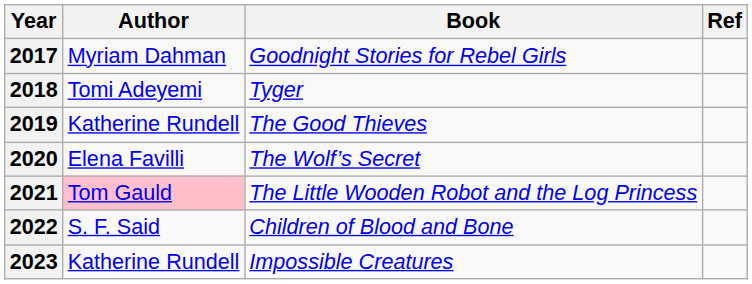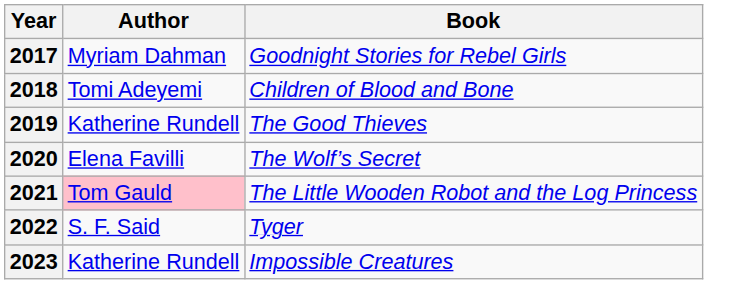 <table class="wikitable">
 <tr>
 <th>Year</th>
 <th>Author</th>
 <th>Book</th>
-<th>Ref</th>
 </tr>
 <tr>
 <th>2017</th>
 <td><a href='#'>Myriam Dahman</a></td>
 <td><em><a href='#'>Goodnight Stories for Rebel Girls</a></em></td>
-<td></td>
 </tr>
 <tr>
 <th>2018</th>
 <td><a href='#'>Tomi Adeyemi</a></td>
-<td><em><a href='#'>Tyger</a></em></td>
-<td></td>
+<td><em><a href='#'>Children of Blood and Bone</a></em></td>
 </tr>
 <tr>
 <th>2019</th>
 <td><a href='#'>Katherine Rundell</a></td>
 <td><em><a href='#'>The Good Thieves</a></em></td>
-<td></td>
 </tr>
 <tr>
 <th>2020</th>
 <td><a href='#'>Elena Favilli</a></td>
 <td><em><a href='#'>The Wolf’s Secret</a></em></td>
-<td></td>
 </tr>
 <tr>
 <th>2021</th>
 <td style="background: pink;"><a href='#'>Tom Gauld</a></td>
 <td><em><a href='#'>The Little Wooden Robot and the Log Princess</a></em></td>
-<td></td>
 </tr>
 <tr>
 <th>2022</th>
 <td><a href='#'>S. F. Said</a></td>
-<td><em><a href='#'>Children of Blood and Bone</a></em></td>
-<td></td>
+<td><em><a href='#'>Tyger</a></em></td>
 </tr>
 <tr>
 <th>2023</th>
 <td><a href='#'>Katherine Rundell</a></td>
 <td><em><a href='#'>Impossible Creatures</a></em></td>
-<td></td>
 </tr>
 </table>
